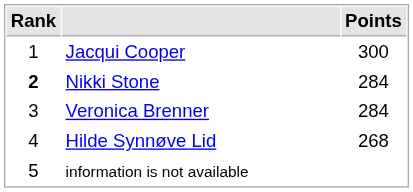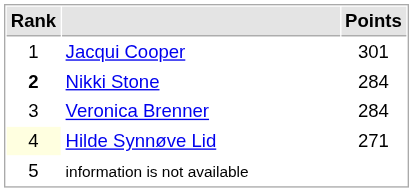 <table cellspacing="1" cellpadding="3" style="border:1px solid #AAAAAA;font-size:86%">
 <tr bgcolor="#E4E4E4">
 <th style="border-bottom:1px solid #AAAAAA" width=10>Rank</th>
 <th style="border-bottom:1px solid #AAAAAA" width=200></th>
 <th style="border-bottom:1px solid #AAAAAA" width=20>Points</th>
 </tr>
 <tr>
 <td align="center">1</td>
 <td> <a href='#'>Jacqui Cooper</a></td>
-<td align=center>300</td>
+<td align=center>301</td>
 </tr>
 <tr>
 <td align="center"><strong>2</strong></td>
 <td> <a href='#'>Nikki Stone</a></td>
 <td align=center>284</td>
 </tr>
 <tr>
 <td align="center">3</td>
 <td> <a href='#'>Veronica Brenner</a></td>
 <td align=center>284</td>
 </tr>
 <tr>
-<td align="center">4</td>
+<td align="center" style="background: lightyellow;">4</td>
 <td> <a href='#'>Hilde Synnøve Lid</a></td>
-<td align=center>268</td>
+<td align=center>271</td>
 </tr>
 <tr>
 <td align="center">5</td>
 <td> <small>information is not available</small></td>
 <td align=center></td>
 </tr>
 </table>
